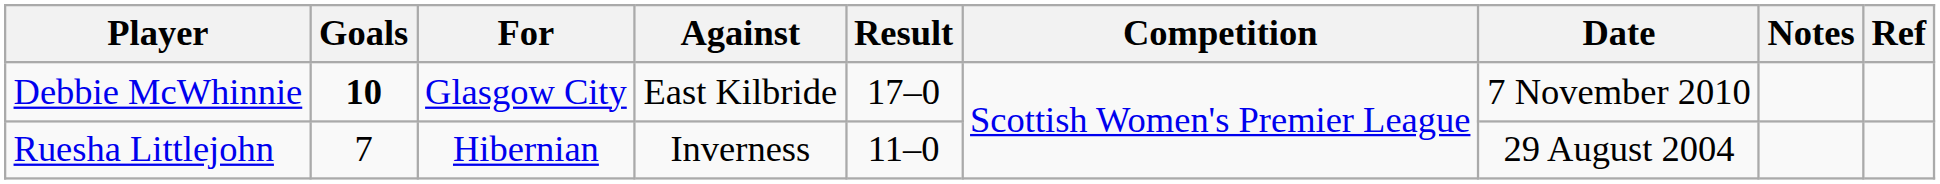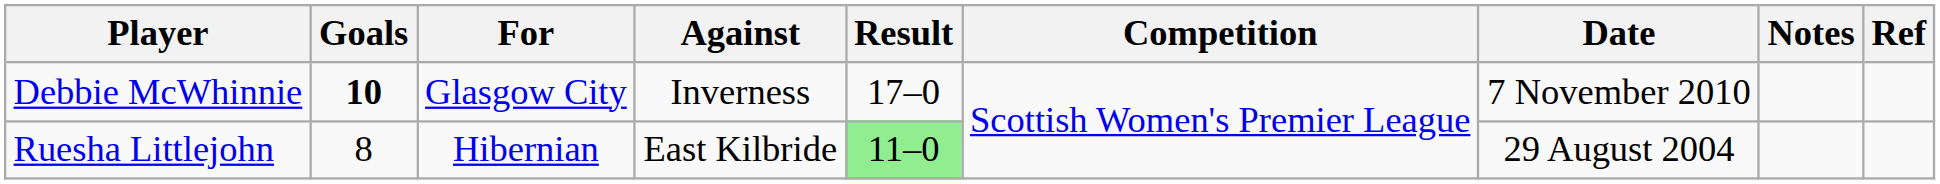 <table class="wikitable" style="text-align:center;">
 <tr>
 <th>Player</th>
 <th>Goals</th>
 <th>For</th>
 <th>Against</th>
 <th>Result</th>
 <th>Competition</th>
 <th>Date</th>
 <th>Notes</th>
 <th>Ref</th>
 </tr>
 <tr>
 <td align="left"><a href='#'>Debbie McWhinnie</a></td>
 <td><strong>10</strong></td>
 <td><a href='#'>Glasgow City</a></td>
-<td>East Kilbride</td>
+<td>Inverness</td>
 <td>17–0</td>
 <td rowspan="2"><a href='#'>Scottish Women's Premier League</a></td>
 <td>7 November 2010</td>
 <td></td>
 <td></td>
 </tr>
 <tr>
 <td align="left"><a href='#'>Ruesha Littlejohn</a></td>
-<td>7</td>
+<td>8</td>
 <td><a href='#'>Hibernian</a></td>
-<td>Inverness</td>
-<td>11–0</td>
+<td>East Kilbride</td>
+<td style="background: lightgreen;">11–0</td>
 <td>29 August 2004</td>
 <td></td>
 <td></td>
 </tr>
 </table>
